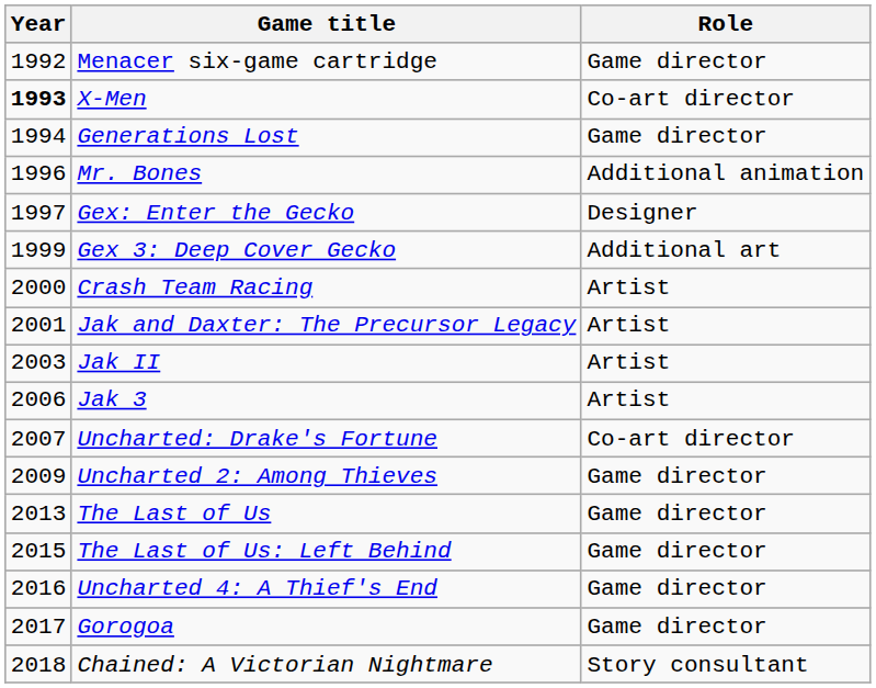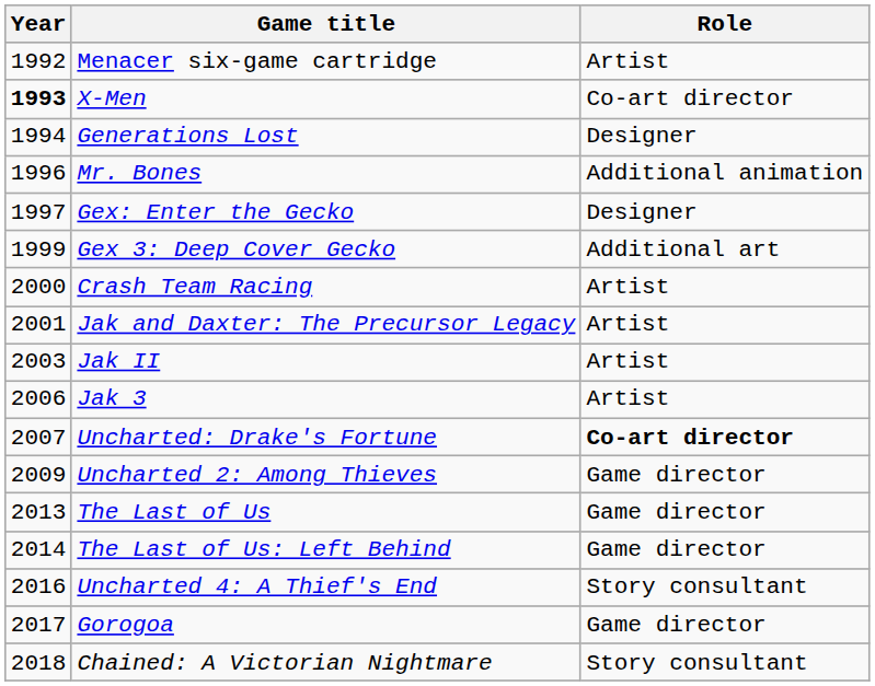 <table class="wikitable sortable" style="border:none; margin:0">
 <tr valign="bottom">
 <th scope="col">Year</th>
 <th scope="col">Game title</th>
 <th scope="col">Role</th>
 </tr>
 <tr>
 <td>1992</td>
 <td><a href='#'>Menacer</a> six-game cartridge</td>
-<td>Game director</td>
+<td>Artist</td>
 </tr>
 <tr>
 <td><strong>1993</strong></td>
 <td><em><a href='#'>X-Men</a></em></td>
 <td>Co-art director</td>
 </tr>
 <tr>
 <td>1994</td>
 <td><em><a href='#'>Generations Lost</a></em></td>
-<td>Game director</td>
+<td>Designer</td>
 </tr>
 <tr>
 <td>1996</td>
 <td><em><a href='#'>Mr. Bones</a></em></td>
 <td>Additional animation</td>
 </tr>
 <tr>
 <td>1997</td>
 <td><em><a href='#'>Gex: Enter the Gecko</a></em></td>
 <td>Designer</td>
 </tr>
 <tr>
 <td>1999</td>
 <td><em><a href='#'>Gex 3: Deep Cover Gecko</a></em></td>
 <td>Additional art</td>
 </tr>
 <tr>
 <td>2000</td>
 <td><em><a href='#'>Crash Team Racing</a></em></td>
 <td>Artist</td>
 </tr>
 <tr>
 <td>2001</td>
 <td><em><a href='#'>Jak and Daxter: The Precursor Legacy</a></em></td>
 <td>Artist</td>
 </tr>
 <tr>
 <td>2003</td>
 <td><em><a href='#'>Jak II</a></em></td>
 <td>Artist</td>
 </tr>
 <tr>
 <td>2006</td>
 <td><em><a href='#'>Jak 3</a></em></td>
 <td>Artist</td>
 </tr>
 <tr>
 <td>2007</td>
 <td><em><a href='#'>Uncharted: Drake's Fortune</a></em></td>
-<td>Co-art director</td>
+<td><strong>Co-art director</strong></td>
 </tr>
 <tr>
 <td>2009</td>
 <td><em><a href='#'>Uncharted 2: Among Thieves</a></em></td>
 <td>Game director</td>
 </tr>
 <tr>
 <td>2013</td>
 <td><em><a href='#'>The Last of Us</a></em></td>
 <td>Game director</td>
 </tr>
 <tr>
-<td>2015</td>
+<td>2014</td>
 <td><em><a href='#'>The Last of Us: Left Behind</a></em></td>
 <td>Game director</td>
 </tr>
 <tr>
 <td>2016</td>
 <td><em><a href='#'>Uncharted 4: A Thief's End</a></em></td>
-<td>Game director</td>
+<td>Story consultant</td>
 </tr>
 <tr>
 <td>2017</td>
 <td><em><a href='#'>Gorogoa</a></em></td>
 <td>Game director</td>
 </tr>
 <tr>
 <td>2018</td>
 <td><em>Chained: A Victorian Nightmare</em></td>
 <td>Story consultant</td>
 </tr>
 </table>
